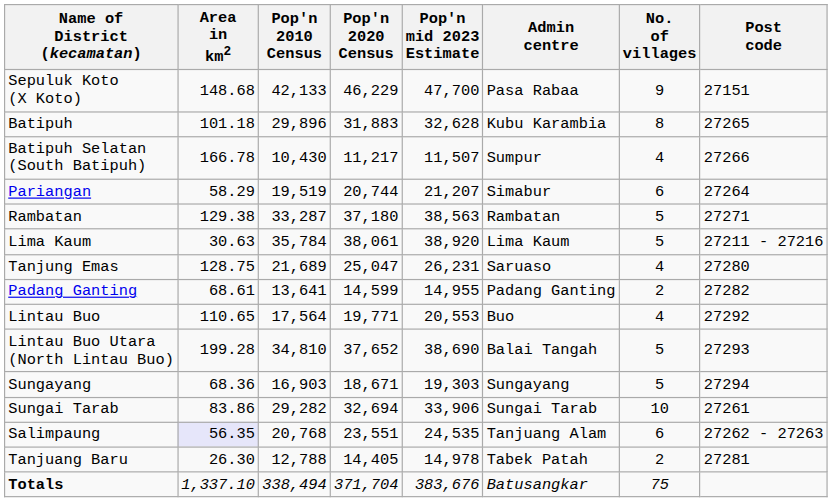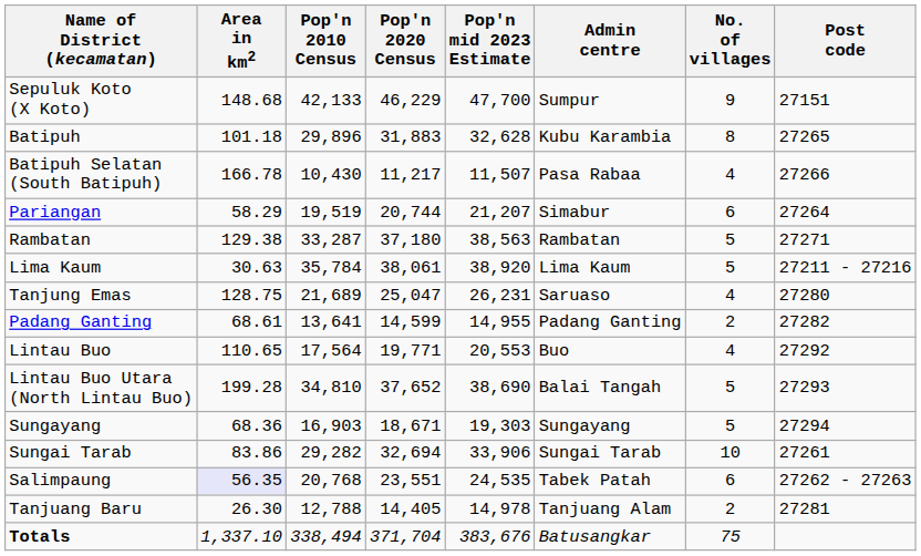 <table class="wikitable">
 <tr>
 <th>Name of <br>District<br>(<em>kecamatan</em>)</th>
 <th>Area <br>in <br>km<sup>2</sup></th>
 <th>Pop'n <br> 2010 <br>Census</th>
 <th>Pop'n <br>2020 <br>Census</th>
 <th>Pop'n <br>mid 2023 <br>Estimate</th>
 <th>Admin <br> centre</th>
 <th>No. <br>of <br> villages</th>
 <th>Post<br>code</th>
 </tr>
 <tr>
 <td>Sepuluk Koto <br>(X Koto)</td>
 <td align="right">148.68</td>
 <td align="right">42,133</td>
 <td align="right">46,229</td>
 <td align="right">47,700</td>
-<td>Pasa Rabaa</td>
+<td>Sumpur</td>
 <td align="center">9</td>
 <td>27151</td>
 </tr>
 <tr>
 <td>Batipuh</td>
 <td align="right">101.18</td>
 <td align="right">29,896</td>
 <td align="right">31,883</td>
 <td align="right">32,628</td>
 <td>Kubu Karambia</td>
 <td align="center">8</td>
 <td>27265</td>
 </tr>
 <tr>
 <td>Batipuh Selatan <br>(South Batipuh)</td>
 <td align="right">166.78</td>
 <td align="right">10,430</td>
 <td align="right">11,217</td>
 <td align="right">11,507</td>
-<td>Sumpur</td>
+<td>Pasa Rabaa</td>
 <td align="center">4</td>
 <td>27266</td>
 </tr>
 <tr>
 <td><a href='#'>Pariangan</a></td>
 <td align="right">58.29</td>
 <td align="right">19,519</td>
 <td align="right">20,744</td>
 <td align="right">21,207</td>
 <td>Simabur</td>
 <td align="center">6</td>
 <td>27264</td>
 </tr>
 <tr>
 <td>Rambatan</td>
 <td align="right">129.38</td>
 <td align="right">33,287</td>
 <td align="right">37,180</td>
 <td align="right">38,563</td>
 <td>Rambatan</td>
 <td align="center">5</td>
 <td>27271</td>
 </tr>
 <tr>
 <td>Lima Kaum</td>
 <td align="right">30.63</td>
 <td align="right">35,784</td>
 <td align="right">38,061</td>
 <td align="right">38,920</td>
 <td>Lima Kaum</td>
 <td align="center">5</td>
 <td>27211 - 27216</td>
 </tr>
 <tr>
 <td>Tanjung Emas</td>
 <td align="right">128.75</td>
 <td align="right">21,689</td>
 <td align="right">25,047</td>
 <td align="right">26,231</td>
 <td>Saruaso</td>
 <td align="center">4</td>
 <td>27280</td>
 </tr>
 <tr>
 <td><a href='#'>Padang Ganting</a></td>
 <td align="right">68.61</td>
 <td align="right">13,641</td>
 <td align="right">14,599</td>
 <td align="right">14,955</td>
 <td>Padang Ganting</td>
 <td align="center">2</td>
 <td>27282</td>
 </tr>
 <tr>
 <td>Lintau Buo</td>
 <td align="right">110.65</td>
 <td align="right">17,564</td>
 <td align="right">19,771</td>
 <td align="right">20,553</td>
 <td>Buo</td>
 <td align="center">4</td>
 <td>27292</td>
 </tr>
 <tr>
 <td>Lintau Buo Utara <br>(North Lintau Buo)</td>
 <td align="right">199.28</td>
 <td align="right">34,810</td>
 <td align="right">37,652</td>
 <td align="right">38,690</td>
 <td>Balai Tangah</td>
 <td align="center">5</td>
 <td>27293</td>
 </tr>
 <tr>
 <td>Sungayang</td>
 <td align="right">68.36</td>
 <td align="right">16,903</td>
 <td align="right">18,671</td>
 <td align="right">19,303</td>
 <td>Sungayang</td>
 <td align="center">5</td>
 <td>27294</td>
 </tr>
 <tr>
 <td>Sungai Tarab</td>
 <td align="right">83.86</td>
 <td align="right">29,282</td>
 <td align="right">32,694</td>
 <td align="right">33,906</td>
 <td>Sungai Tarab</td>
 <td align="center">10</td>
 <td>27261</td>
 </tr>
 <tr>
 <td>Salimpaung</td>
 <td align="right" style="background: lavender;">56.35</td>
 <td align="right">20,768</td>
 <td align="right">23,551</td>
 <td align="right">24,535</td>
-<td>Tanjuang Alam</td>
+<td>Tabek Patah</td>
 <td align="center">6</td>
 <td>27262 - 27263</td>
 </tr>
 <tr>
 <td>Tanjuang Baru</td>
 <td align="right">26.30</td>
 <td align="right">12,788</td>
 <td align="right">14,405</td>
 <td align="right">14,978</td>
-<td>Tabek Patah</td>
+<td>Tanjuang Alam</td>
 <td align="center">2</td>
 <td>27281</td>
 </tr>
 <tr>
 <td><strong>Totals</strong></td>
 <td align="right"><em>1,337.10</em></td>
 <td align="right"><em>338,494</em></td>
 <td align="right"><em>371,704</em></td>
 <td align="right"><em>383,676</em></td>
 <td><em>Batusangkar</em></td>
 <td align="center"><em>75</em></td>
 <td></td>
 </tr>
 </table>
